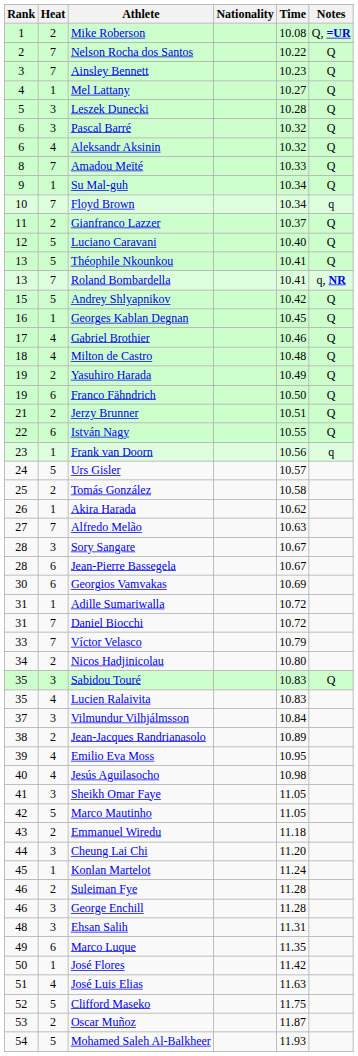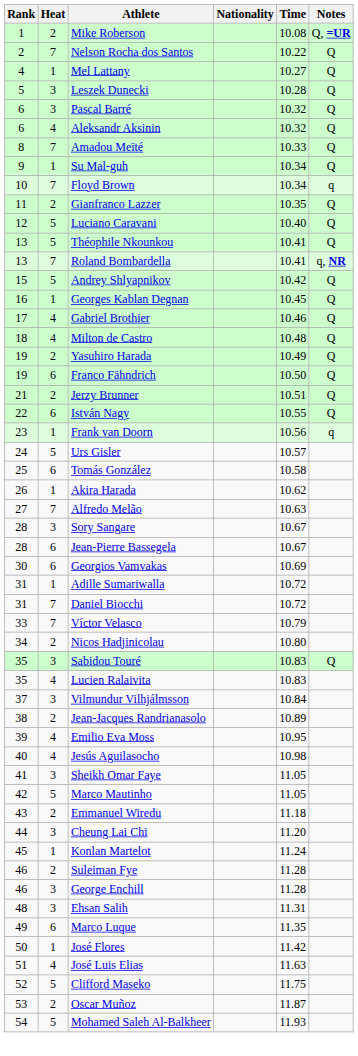 <table class="wikitable sortable" style="text-align:center">
 <tr>
 <th>Rank</th>
 <th>Heat</th>
 <th>Athlete</th>
 <th>Nationality</th>
 <th>Time</th>
 <th>Notes</th>
 </tr>
 <tr bgcolor=ccffcc>
 <td>1</td>
 <td>2</td>
 <td align=left><a href='#'>Mike Roberson</a></td>
 <td align=left></td>
 <td>10.08</td>
 <td>Q, <strong><a href='#'>=UR</a></strong></td>
 </tr>
 <tr bgcolor=ccffcc>
 <td>2</td>
 <td>7</td>
 <td align=left><a href='#'>Nelson Rocha dos Santos</a></td>
 <td align=left></td>
 <td>10.22</td>
-<td>Q</td>
-</tr>
-<tr bgcolor=ccffcc>
-<td>3</td>
-<td>7</td>
-<td align=left><a href='#'>Ainsley Bennett</a></td>
-<td align=left></td>
-<td>10.23</td>
 <td>Q</td>
 </tr>
 <tr bgcolor=ccffcc>
 <td>4</td>
 <td>1</td>
 <td align=left><a href='#'>Mel Lattany</a></td>
 <td align=left></td>
 <td>10.27</td>
 <td>Q</td>
 </tr>
 <tr bgcolor=ccffcc>
 <td>5</td>
 <td>3</td>
 <td align=left><a href='#'>Leszek Dunecki</a></td>
 <td align=left></td>
 <td>10.28</td>
 <td>Q</td>
 </tr>
 <tr bgcolor=ccffcc>
 <td>6</td>
 <td>3</td>
 <td align=left><a href='#'>Pascal Barré</a></td>
 <td align=left></td>
 <td>10.32</td>
 <td>Q</td>
 </tr>
 <tr bgcolor=ccffcc>
 <td>6</td>
 <td>4</td>
 <td align=left><a href='#'>Aleksandr Aksinin</a></td>
 <td align=left></td>
 <td>10.32</td>
 <td>Q</td>
 </tr>
 <tr bgcolor=ccffcc>
 <td>8</td>
 <td>7</td>
 <td align=left><a href='#'>Amadou Meïté</a></td>
 <td align=left></td>
 <td>10.33</td>
 <td>Q</td>
 </tr>
 <tr bgcolor=ccffcc>
 <td>9</td>
 <td>1</td>
 <td align=left><a href='#'>Su Mal-guh</a></td>
 <td align=left></td>
 <td>10.34</td>
 <td>Q</td>
 </tr>
 <tr bgcolor=ddffdd>
 <td>10</td>
 <td>7</td>
 <td align=left><a href='#'>Floyd Brown</a></td>
 <td align=left></td>
 <td>10.34</td>
 <td>q</td>
 </tr>
 <tr bgcolor=ccffcc>
 <td>11</td>
 <td>2</td>
 <td align=left><a href='#'>Gianfranco Lazzer</a></td>
 <td align=left></td>
-<td>10.37</td>
+<td>10.35</td>
 <td>Q</td>
 </tr>
 <tr bgcolor=ccffcc>
 <td>12</td>
 <td>5</td>
 <td align=left><a href='#'>Luciano Caravani</a></td>
 <td align=left></td>
 <td>10.40</td>
 <td>Q</td>
 </tr>
 <tr bgcolor=ccffcc>
 <td>13</td>
 <td>5</td>
 <td align=left><a href='#'>Théophile Nkounkou</a></td>
 <td align=left></td>
 <td>10.41</td>
 <td>Q</td>
 </tr>
 <tr bgcolor=ddffdd>
 <td>13</td>
 <td>7</td>
 <td align=left><a href='#'>Roland Bombardella</a></td>
 <td align=left></td>
 <td>10.41</td>
 <td>q, <strong><a href='#'>NR</a></strong></td>
 </tr>
 <tr bgcolor=ccffcc>
 <td>15</td>
 <td>5</td>
 <td align=left><a href='#'>Andrey Shlyapnikov</a></td>
 <td align=left></td>
 <td>10.42</td>
 <td>Q</td>
 </tr>
 <tr bgcolor=ccffcc>
 <td>16</td>
 <td>1</td>
 <td align=left><a href='#'>Georges Kablan Degnan</a></td>
 <td align=left></td>
 <td>10.45</td>
 <td>Q</td>
 </tr>
 <tr bgcolor=ccffcc>
 <td>17</td>
 <td>4</td>
 <td align=left><a href='#'>Gabriel Brothier</a></td>
 <td align=left></td>
 <td>10.46</td>
 <td>Q</td>
 </tr>
 <tr bgcolor=ccffcc>
 <td>18</td>
 <td>4</td>
 <td align=left><a href='#'>Milton de Castro</a></td>
 <td align=left></td>
 <td>10.48</td>
 <td>Q</td>
 </tr>
 <tr bgcolor=ccffcc>
 <td>19</td>
 <td>2</td>
 <td align=left><a href='#'>Yasuhiro Harada</a></td>
 <td align=left></td>
 <td>10.49</td>
 <td>Q</td>
 </tr>
 <tr bgcolor=ccffcc>
 <td>19</td>
 <td>6</td>
 <td align=left><a href='#'>Franco Fähndrich</a></td>
 <td align=left></td>
 <td>10.50</td>
 <td>Q</td>
 </tr>
 <tr bgcolor=ccffcc>
 <td>21</td>
 <td>2</td>
 <td align=left><a href='#'>Jerzy Brunner</a></td>
 <td align=left></td>
 <td>10.51</td>
 <td>Q</td>
 </tr>
 <tr bgcolor=ccffcc>
 <td>22</td>
 <td>6</td>
 <td align=left><a href='#'>István Nagy</a></td>
 <td align=left></td>
 <td>10.55</td>
 <td>Q</td>
 </tr>
 <tr bgcolor=ddffdd>
 <td>23</td>
 <td>1</td>
 <td align=left><a href='#'>Frank van Doorn</a></td>
 <td align=left></td>
 <td>10.56</td>
 <td>q</td>
 </tr>
 <tr>
 <td>24</td>
 <td>5</td>
 <td align=left><a href='#'>Urs Gisler</a></td>
 <td align=left></td>
 <td>10.57</td>
 <td></td>
 </tr>
 <tr>
 <td>25</td>
-<td>2</td>
+<td>6</td>
 <td align=left><a href='#'>Tomás González</a></td>
 <td align=left></td>
 <td>10.58</td>
 <td></td>
 </tr>
 <tr>
 <td>26</td>
 <td>1</td>
 <td align=left><a href='#'>Akira Harada</a></td>
 <td align=left></td>
 <td>10.62</td>
 <td></td>
 </tr>
 <tr>
 <td>27</td>
 <td>7</td>
 <td align=left><a href='#'>Alfredo Melão</a></td>
 <td align=left></td>
 <td>10.63</td>
 <td></td>
 </tr>
 <tr>
 <td>28</td>
 <td>3</td>
 <td align=left><a href='#'>Sory Sangare</a></td>
 <td align=left></td>
 <td>10.67</td>
 <td></td>
 </tr>
 <tr>
 <td>28</td>
 <td>6</td>
 <td align=left><a href='#'>Jean-Pierre Bassegela</a></td>
 <td align=left></td>
 <td>10.67</td>
 <td></td>
 </tr>
 <tr>
 <td>30</td>
 <td>6</td>
 <td align=left><a href='#'>Georgios Vamvakas</a></td>
 <td align=left></td>
 <td>10.69</td>
 <td></td>
 </tr>
 <tr>
 <td>31</td>
 <td>1</td>
 <td align=left><a href='#'>Adille Sumariwalla</a></td>
 <td align=left></td>
 <td>10.72</td>
 <td></td>
 </tr>
 <tr>
 <td>31</td>
 <td>7</td>
 <td align=left><a href='#'>Daniel Biocchi</a></td>
 <td align=left></td>
 <td>10.72</td>
 <td></td>
 </tr>
 <tr>
 <td>33</td>
 <td>7</td>
 <td align=left><a href='#'>Víctor Velasco</a></td>
 <td align=left></td>
 <td>10.79</td>
 <td></td>
 </tr>
 <tr>
 <td>34</td>
 <td>2</td>
 <td align=left><a href='#'>Nicos Hadjinicolau</a></td>
 <td align=left></td>
 <td>10.80</td>
 <td></td>
 </tr>
 <tr bgcolor=ccffcc>
 <td>35</td>
 <td>3</td>
 <td align=left><a href='#'>Sabidou Touré</a></td>
 <td align=left></td>
 <td>10.83</td>
 <td>Q</td>
 </tr>
 <tr>
 <td>35</td>
 <td>4</td>
 <td align=left><a href='#'>Lucien Ralaivita</a></td>
 <td align=left></td>
 <td>10.83</td>
 <td></td>
 </tr>
 <tr>
 <td>37</td>
 <td>3</td>
 <td align=left><a href='#'>Vilmundur Vilhjálmsson</a></td>
 <td align=left></td>
 <td>10.84</td>
 <td></td>
 </tr>
 <tr>
 <td>38</td>
 <td>2</td>
 <td align=left><a href='#'>Jean-Jacques Randrianasolo</a></td>
 <td align=left></td>
 <td>10.89</td>
 <td></td>
 </tr>
 <tr>
 <td>39</td>
 <td>4</td>
 <td align=left><a href='#'>Emilio Eva Moss</a></td>
 <td align=left></td>
 <td>10.95</td>
 <td></td>
 </tr>
 <tr>
 <td>40</td>
 <td>4</td>
 <td align=left><a href='#'>Jesús Aguilasocho</a></td>
 <td align=left></td>
 <td>10.98</td>
 <td></td>
 </tr>
 <tr>
 <td>41</td>
 <td>3</td>
 <td align=left><a href='#'>Sheikh Omar Faye</a></td>
 <td align=left></td>
 <td>11.05</td>
 <td></td>
 </tr>
 <tr>
 <td>42</td>
 <td>5</td>
 <td align=left><a href='#'>Marco Mautinho</a></td>
 <td align=left></td>
 <td>11.05</td>
 <td></td>
 </tr>
 <tr>
 <td>43</td>
 <td>2</td>
 <td align=left><a href='#'>Emmanuel Wiredu</a></td>
 <td align=left></td>
 <td>11.18</td>
 <td></td>
 </tr>
 <tr>
 <td>44</td>
 <td>3</td>
 <td align=left><a href='#'>Cheung Lai Chi</a></td>
 <td align=left></td>
 <td>11.20</td>
 <td></td>
 </tr>
 <tr>
 <td>45</td>
 <td>1</td>
 <td align=left><a href='#'>Konlan Martelot</a></td>
 <td align=left></td>
 <td>11.24</td>
 <td></td>
 </tr>
 <tr>
 <td>46</td>
 <td>2</td>
 <td align=left><a href='#'>Suleiman Fye</a></td>
 <td align=left></td>
 <td>11.28</td>
 <td></td>
 </tr>
 <tr>
 <td>46</td>
 <td>3</td>
 <td align=left><a href='#'>George Enchill</a></td>
 <td align=left></td>
 <td>11.28</td>
 <td></td>
 </tr>
 <tr>
 <td>48</td>
 <td>3</td>
 <td align=left><a href='#'>Ehsan Salih</a></td>
 <td align=left></td>
 <td>11.31</td>
 <td></td>
 </tr>
 <tr>
 <td>49</td>
 <td>6</td>
 <td align=left><a href='#'>Marco Luque</a></td>
 <td align=left></td>
 <td>11.35</td>
 <td></td>
 </tr>
 <tr>
 <td>50</td>
 <td>1</td>
 <td align=left><a href='#'>José Flores</a></td>
 <td align=left></td>
 <td>11.42</td>
 <td></td>
 </tr>
 <tr>
 <td>51</td>
 <td>4</td>
 <td align=left><a href='#'>José Luis Elias</a></td>
 <td align=left></td>
 <td>11.63</td>
 <td></td>
 </tr>
 <tr>
 <td>52</td>
 <td>5</td>
 <td align=left><a href='#'>Clifford Maseko</a></td>
 <td align=left></td>
 <td>11.75</td>
 <td></td>
 </tr>
 <tr>
 <td>53</td>
 <td>2</td>
 <td align=left><a href='#'>Oscar Muñoz</a></td>
 <td align=left></td>
 <td>11.87</td>
 <td></td>
 </tr>
 <tr>
 <td>54</td>
 <td>5</td>
 <td align=left><a href='#'>Mohamed Saleh Al-Balkheer</a></td>
 <td align=left></td>
 <td>11.93</td>
 <td></td>
 </tr>
 </table>
